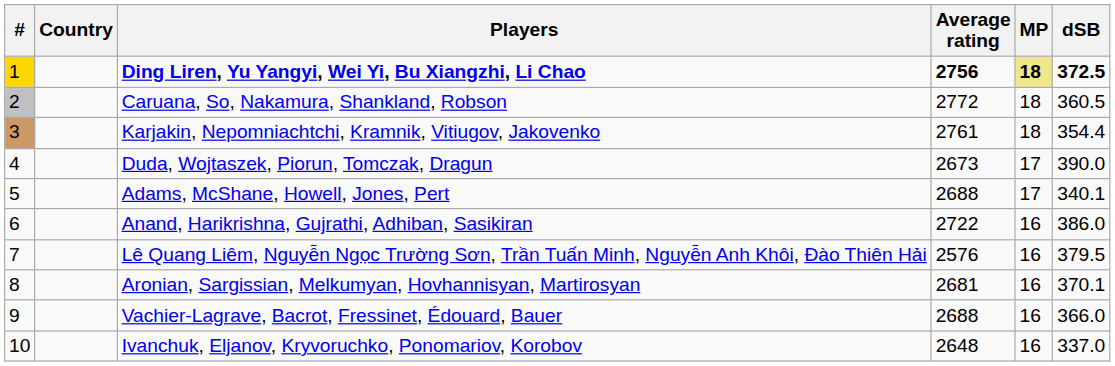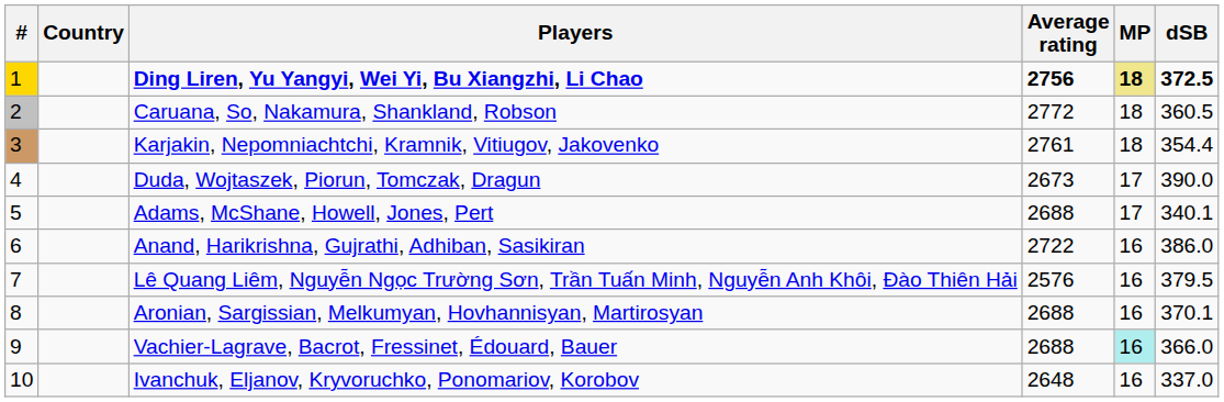 <table class="wikitable">
 <tr>
 <th>#</th>
 <th>Country</th>
 <th>Players</th>
 <th>Average<br>rating</th>
 <th>MP</th>
 <th>dSB</th>
 </tr>
 <tr>
 <td style="background:gold;">1</td>
 <td><strong></strong></td>
 <td><strong><a href='#'>Ding Liren</a>, <a href='#'>Yu Yangyi</a>, <a href='#'>Wei Yi</a>, <a href='#'>Bu Xiangzhi</a>, <a href='#'>Li Chao</a></strong></td>
 <td><strong>2756</strong></td>
 <td style="background: khaki;"><strong>18</strong></td>
 <td><strong>372.5</strong></td>
 </tr>
 <tr>
 <td style="background:silver;">2</td>
 <td></td>
 <td><a href='#'>Caruana</a>, <a href='#'>So</a>, <a href='#'>Nakamura</a>, <a href='#'>Shankland</a>, <a href='#'>Robson</a></td>
 <td>2772</td>
 <td>18</td>
 <td>360.5</td>
 </tr>
 <tr>
 <td style="background:#c96;">3</td>
 <td></td>
 <td><a href='#'>Karjakin</a>, <a href='#'>Nepomniachtchi</a>, <a href='#'>Kramnik</a>, <a href='#'>Vitiugov</a>, <a href='#'>Jakovenko</a></td>
 <td>2761</td>
 <td>18</td>
 <td>354.4</td>
 </tr>
 <tr>
 <td>4</td>
 <td></td>
 <td><a href='#'>Duda</a>, <a href='#'>Wojtaszek</a>, <a href='#'>Piorun</a>, <a href='#'>Tomczak</a>, <a href='#'>Dragun</a></td>
 <td>2673</td>
 <td>17</td>
 <td>390.0</td>
 </tr>
 <tr>
 <td>5</td>
 <td></td>
 <td><a href='#'>Adams</a>, <a href='#'>McShane</a>, <a href='#'>Howell</a>, <a href='#'>Jones</a>, <a href='#'>Pert</a></td>
 <td>2688</td>
 <td>17</td>
 <td>340.1</td>
 </tr>
 <tr>
 <td>6</td>
 <td></td>
 <td><a href='#'>Anand</a>, <a href='#'>Harikrishna</a>, <a href='#'>Gujrathi</a>, <a href='#'>Adhiban</a>, <a href='#'>Sasikiran</a></td>
 <td>2722</td>
 <td>16</td>
 <td>386.0</td>
 </tr>
 <tr>
 <td>7</td>
 <td></td>
 <td><a href='#'>Lê Quang Liêm</a>, <a href='#'>Nguyễn Ngọc Trường Sơn</a>, <a href='#'>Trần Tuấn Minh</a>, <a href='#'>Nguyễn Anh Khôi</a>, <a href='#'>Đào Thiên Hải</a></td>
 <td>2576</td>
 <td>16</td>
 <td>379.5</td>
 </tr>
 <tr>
 <td>8</td>
 <td></td>
 <td><a href='#'>Aronian</a>, <a href='#'>Sargissian</a>, <a href='#'>Melkumyan</a>, <a href='#'>Hovhannisyan</a>, <a href='#'>Martirosyan</a></td>
-<td>2681</td>
+<td>2688</td>
 <td>16</td>
 <td>370.1</td>
 </tr>
 <tr>
 <td>9</td>
 <td></td>
 <td><a href='#'>Vachier-Lagrave</a>, <a href='#'>Bacrot</a>, <a href='#'>Fressinet</a>, <a href='#'>Édouard</a>, <a href='#'>Bauer</a></td>
 <td>2688</td>
-<td>16</td>
+<td style="background: paleturquoise;">16</td>
 <td>366.0</td>
 </tr>
 <tr>
 <td>10</td>
 <td></td>
 <td><a href='#'>Ivanchuk</a>, <a href='#'>Eljanov</a>, <a href='#'>Kryvoruchko</a>, <a href='#'>Ponomariov</a>, <a href='#'>Korobov</a></td>
 <td>2648</td>
 <td>16</td>
 <td>337.0</td>
 </tr>
 </table>
